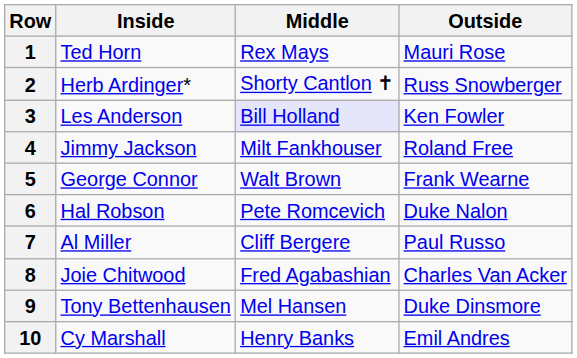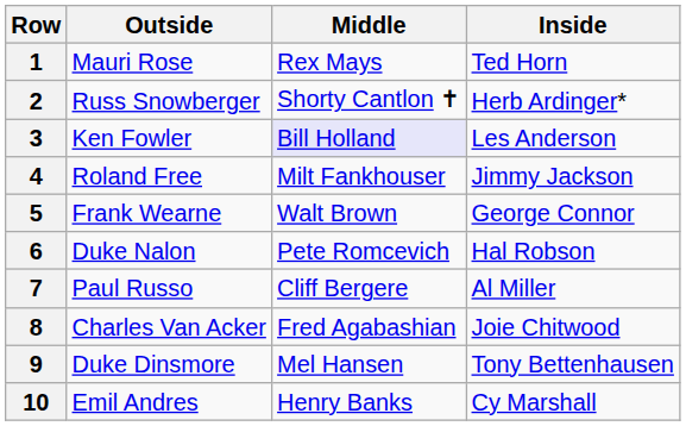 <table class="wikitable" style="font-size: 95%;">
 <tr>
 <th>Row</th>
+<th>Outside</th>
+<th>Middle</th>
 <th>Inside</th>
-<th>Middle</th>
-<th>Outside</th>
 </tr>
 <tr>
 <th>1</th>
+<td> <a href='#'>Mauri Rose</a> <strong></strong><br></td>
+<td> <a href='#'>Rex Mays</a><br></td>
 <td> <a href='#'>Ted Horn</a><br></td>
-<td> <a href='#'>Rex Mays</a><br></td>
-<td> <a href='#'>Mauri Rose</a> <strong></strong><br></td>
 </tr>
 <tr>
 <th>2</th>
+<td> <a href='#'>Russ Snowberger</a><br></td>
+<td> <a href='#'>Shorty Cantlon</a> ✝<br></td>
 <td> <a href='#'>Herb Ardinger</a>*<br></td>
-<td> <a href='#'>Shorty Cantlon</a> ✝<br></td>
-<td> <a href='#'>Russ Snowberger</a><br></td>
 </tr>
 <tr>
 <th>3</th>
+<td> <a href='#'>Ken Fowler</a><br></td>
+<td style="background: lavender;"> <a href='#'>Bill Holland</a> <strong></strong><br></td>
 <td> <a href='#'>Les Anderson</a> <strong></strong><br></td>
-<td style="background: lavender;"> <a href='#'>Bill Holland</a> <strong></strong><br></td>
-<td> <a href='#'>Ken Fowler</a><br></td>
 </tr>
 <tr>
 <th>4</th>
+<td> <a href='#'>Roland Free</a><br></td>
+<td> <a href='#'>Milt Fankhouser</a> <strong></strong><br></td>
 <td> <a href='#'>Jimmy Jackson</a><br></td>
-<td> <a href='#'>Milt Fankhouser</a> <strong></strong><br></td>
-<td> <a href='#'>Roland Free</a><br></td>
 </tr>
 <tr>
 <th>5</th>
+<td> <a href='#'>Frank Wearne</a><br></td>
+<td> <a href='#'>Walt Brown</a> <strong></strong><br></td>
 <td> <a href='#'>George Connor</a><br></td>
-<td> <a href='#'>Walt Brown</a> <strong></strong><br></td>
-<td> <a href='#'>Frank Wearne</a><br></td>
 </tr>
 <tr>
 <th>6</th>
+<td> <a href='#'>Duke Nalon</a><br></td>
+<td> <a href='#'>Pete Romcevich</a><strong></strong><br></td>
 <td> <a href='#'>Hal Robson</a><br></td>
-<td> <a href='#'>Pete Romcevich</a><strong></strong><br></td>
-<td> <a href='#'>Duke Nalon</a><br></td>
 </tr>
 <tr>
 <th>7</th>
+<td> <a href='#'>Paul Russo</a><br></td>
+<td> <a href='#'>Cliff Bergere</a><br></td>
 <td> <a href='#'>Al Miller</a><br></td>
-<td> <a href='#'>Cliff Bergere</a><br></td>
-<td> <a href='#'>Paul Russo</a><br></td>
 </tr>
 <tr>
 <th>8</th>
+<td> <a href='#'>Charles Van Acker</a> <strong></strong><br></td>
+<td> <a href='#'>Fred Agabashian</a> <strong></strong><br></td>
 <td> <a href='#'>Joie Chitwood</a><br></td>
-<td> <a href='#'>Fred Agabashian</a> <strong></strong><br></td>
-<td> <a href='#'>Charles Van Acker</a> <strong></strong><br></td>
 </tr>
 <tr>
 <th>9</th>
+<td> <a href='#'>Duke Dinsmore</a><br></td>
+<td> <a href='#'>Mel Hansen</a><br></td>
 <td> <a href='#'>Tony Bettenhausen</a><br></td>
-<td> <a href='#'>Mel Hansen</a><br></td>
-<td> <a href='#'>Duke Dinsmore</a><br></td>
 </tr>
 <tr>
 <th>10</th>
+<td> <a href='#'>Emil Andres</a><br></td>
+<td> <a href='#'>Henry Banks</a><br></td>
 <td> <a href='#'>Cy Marshall</a><br></td>
-<td> <a href='#'>Henry Banks</a><br></td>
-<td> <a href='#'>Emil Andres</a><br></td>
 </tr>
 </table>
